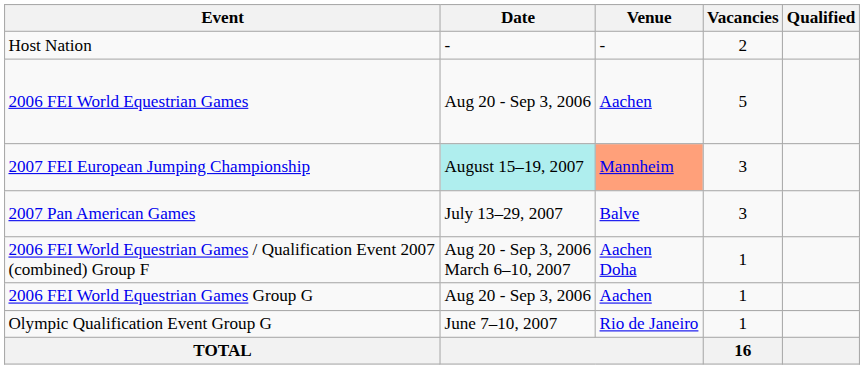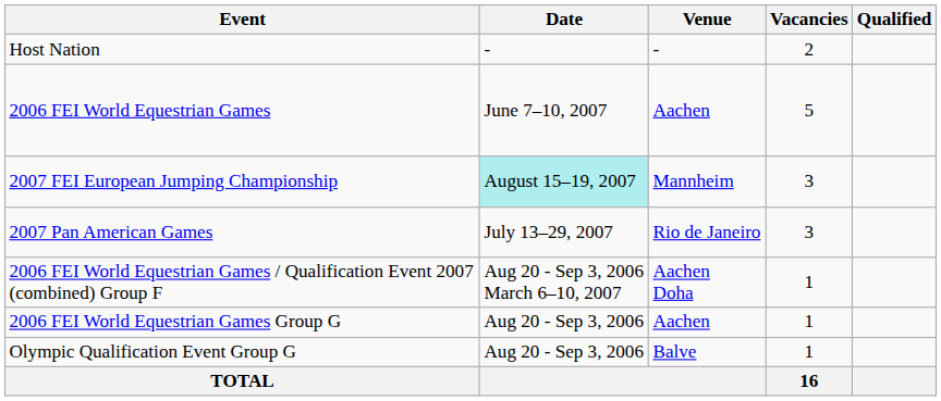 <table class="wikitable" width=800>
 <tr>
 <th>Event</th>
 <th>Date</th>
 <th>Venue</th>
 <th>Vacancies</th>
 <th>Qualified</th>
 </tr>
 <tr>
 <td>Host Nation</td>
 <td>-</td>
 <td>-</td>
 <td align="center">2</td>
 <td><br></td>
 </tr>
 <tr>
 <td><a href='#'>2006 FEI World Equestrian Games</a></td>
-<td>Aug 20 - Sep 3, 2006</td>
+<td>June 7–10, 2007</td>
 <td> <a href='#'>Aachen</a></td>
 <td align="center">5</td>
 <td><br><br><br><br></td>
 </tr>
 <tr>
 <td><a href='#'>2007 FEI European Jumping Championship</a></td>
 <td style="background: paleturquoise;">August 15–19, 2007</td>
-<td style="background: lightsalmon;"> <a href='#'>Mannheim</a></td>
+<td> <a href='#'>Mannheim</a></td>
 <td align="center">3</td>
 <td><br> <br> </td>
 </tr>
 <tr>
 <td><a href='#'>2007 Pan American Games</a></td>
 <td>July 13–29, 2007</td>
-<td> <a href='#'>Balve</a></td>
+<td> <a href='#'>Rio de Janeiro</a></td>
 <td align="center">3</td>
 <td><br> <br> </td>
 </tr>
 <tr>
 <td><a href='#'>2006 FEI World Equestrian Games</a> / Qualification Event 2007 <br> (combined) Group F</td>
 <td>Aug 20 - Sep 3, 2006<br>March 6–10, 2007</td>
 <td> <a href='#'>Aachen</a><br> <a href='#'>Doha</a></td>
 <td align="center">1</td>
 <td></td>
 </tr>
 <tr>
 <td><a href='#'>2006 FEI World Equestrian Games</a> Group G</td>
 <td>Aug 20 - Sep 3, 2006</td>
 <td> <a href='#'>Aachen</a></td>
 <td align="center">1</td>
 <td></td>
 </tr>
 <tr>
 <td>Olympic Qualification Event Group G</td>
-<td>June 7–10, 2007</td>
-<td> <a href='#'>Rio de Janeiro</a></td>
+<td>Aug 20 - Sep 3, 2006</td>
+<td> <a href='#'>Balve</a></td>
 <td align="center">1</td>
 <td></td>
 </tr>
 <tr>
 <th>TOTAL</th>
 <th colspan="2"></th>
 <th>16</th>
 <th></th>
 </tr>
 </table>
